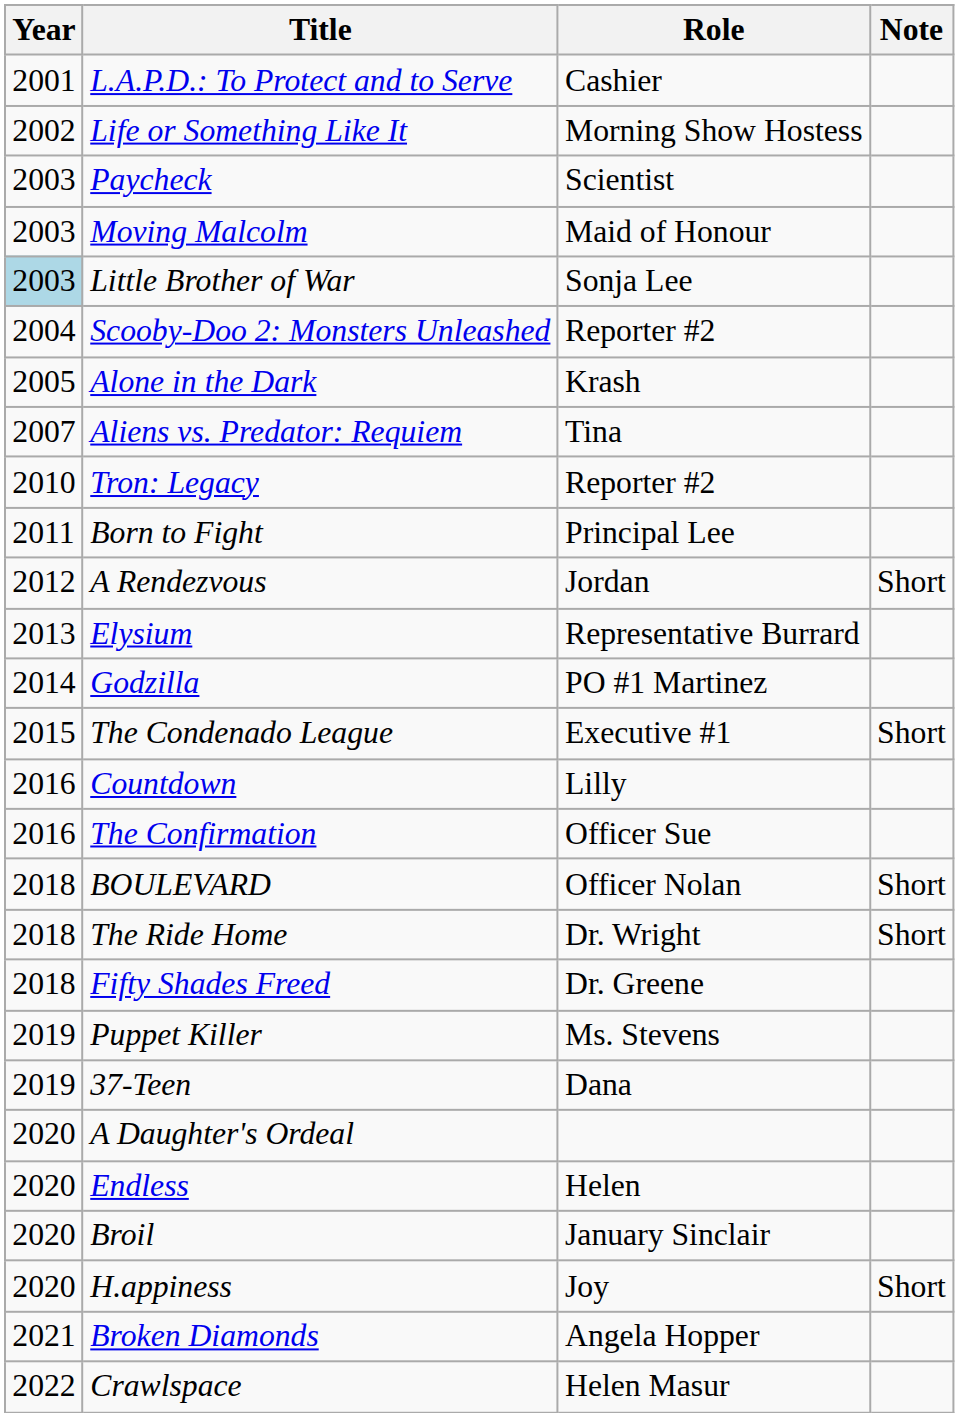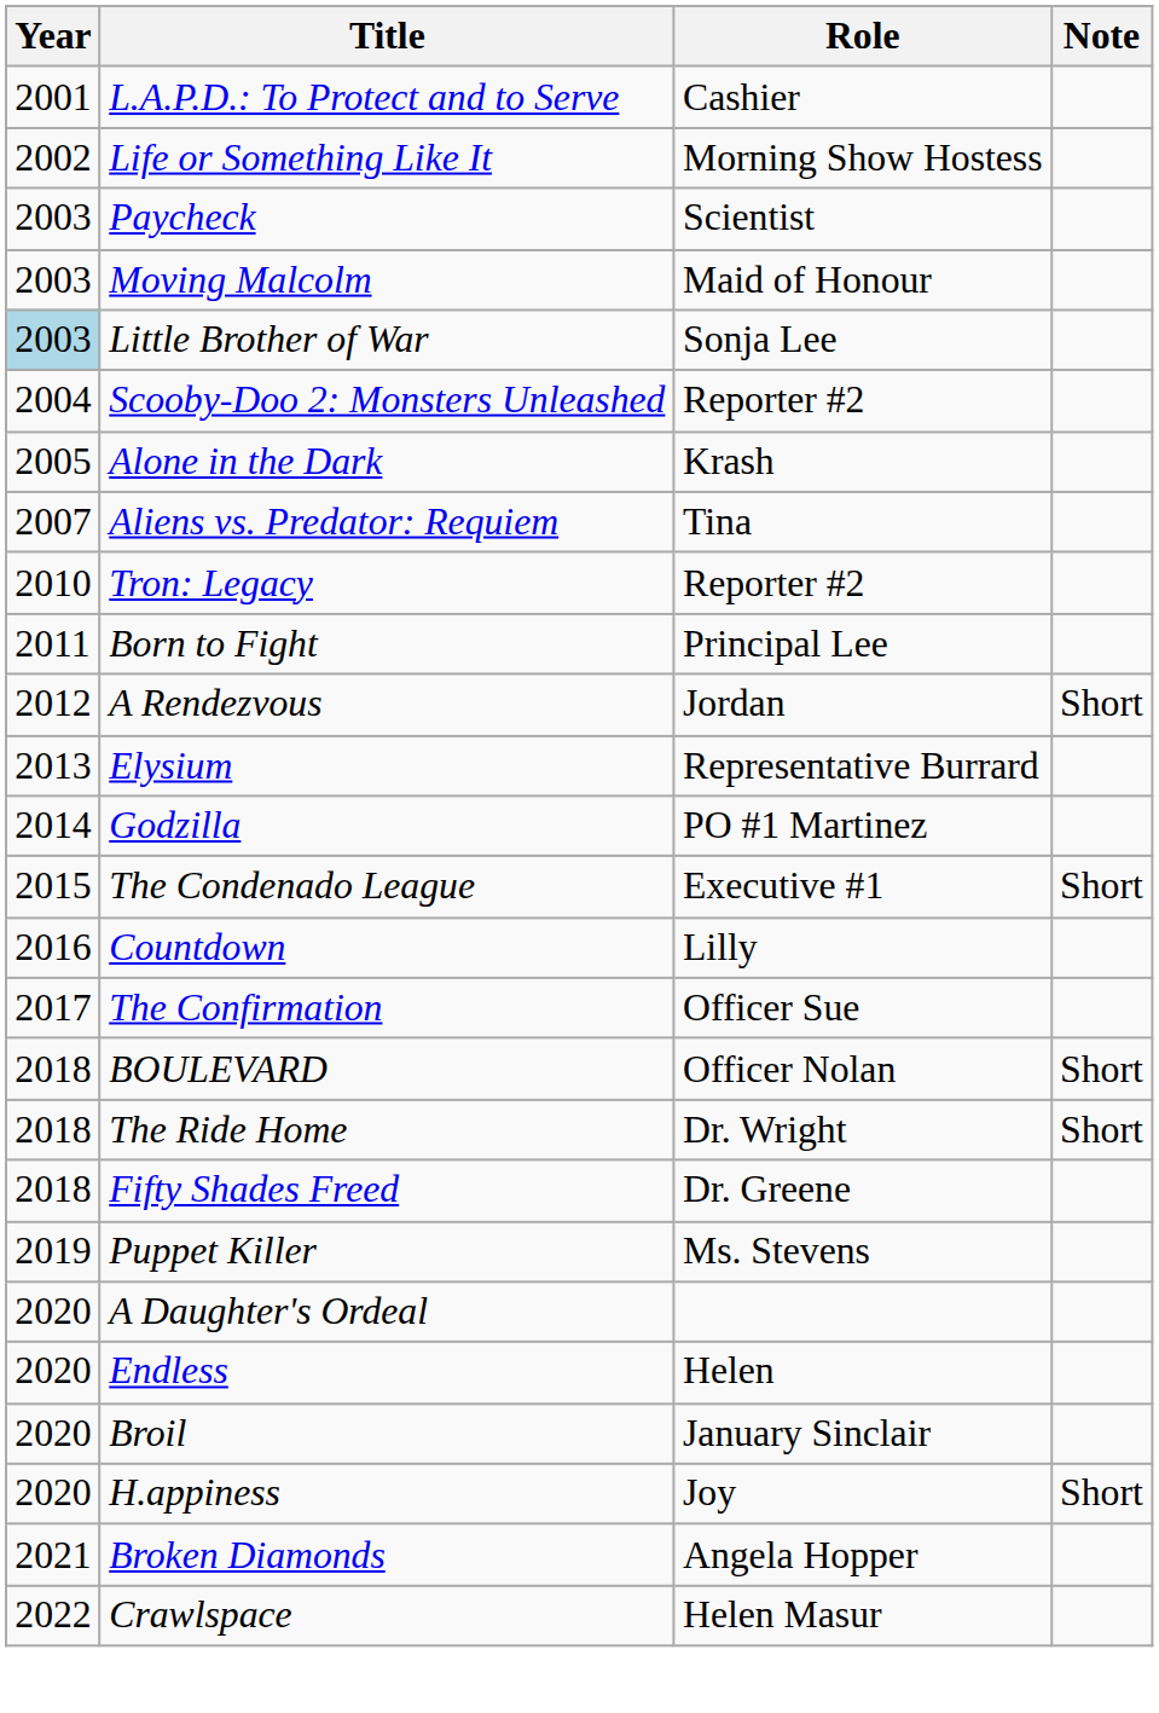 <table class="wikitable">
 <tr>
 <th>Year</th>
 <th>Title</th>
 <th>Role</th>
 <th>Note</th>
 </tr>
 <tr>
 <td>2001</td>
 <td><em><a href='#'>L.A.P.D.: To Protect and to Serve</a></em></td>
 <td>Cashier</td>
 <td></td>
 </tr>
 <tr>
 <td>2002</td>
 <td><em><a href='#'>Life or Something Like It</a></em></td>
 <td>Morning Show Hostess</td>
 <td></td>
 </tr>
 <tr>
 <td>2003</td>
 <td><em><a href='#'>Paycheck</a></em></td>
 <td>Scientist</td>
 <td></td>
 </tr>
 <tr>
 <td>2003</td>
 <td><em><a href='#'>Moving Malcolm</a></em></td>
 <td>Maid of Honour</td>
 <td></td>
 </tr>
 <tr>
 <td style="background: lightblue;">2003</td>
 <td><em>Little Brother of War</em></td>
 <td>Sonja Lee</td>
 <td></td>
 </tr>
 <tr>
 <td>2004</td>
 <td><em><a href='#'>Scooby-Doo 2: Monsters Unleashed</a></em></td>
 <td>Reporter #2</td>
 <td></td>
 </tr>
 <tr>
 <td>2005</td>
 <td><em><a href='#'>Alone in the Dark</a></em></td>
 <td>Krash</td>
 <td></td>
 </tr>
 <tr>
 <td>2007</td>
 <td><em><a href='#'>Aliens vs. Predator: Requiem</a></em></td>
 <td>Tina</td>
 <td></td>
 </tr>
 <tr>
 <td>2010</td>
 <td><em><a href='#'>Tron: Legacy</a></em></td>
 <td>Reporter #2</td>
 <td></td>
 </tr>
 <tr>
 <td>2011</td>
 <td><em>Born to Fight</em></td>
 <td>Principal Lee</td>
 <td></td>
 </tr>
 <tr>
 <td>2012</td>
 <td><em>A Rendezvous</em></td>
 <td>Jordan</td>
 <td>Short</td>
 </tr>
 <tr>
 <td>2013</td>
 <td><em><a href='#'>Elysium</a></em></td>
 <td>Representative Burrard</td>
 <td></td>
 </tr>
 <tr>
 <td>2014</td>
 <td><em><a href='#'>Godzilla</a></em></td>
 <td>PO #1 Martinez</td>
 <td></td>
 </tr>
 <tr>
 <td>2015</td>
 <td><em>The Condenado League</em></td>
 <td>Executive #1</td>
 <td>Short</td>
 </tr>
 <tr>
 <td>2016</td>
 <td><em><a href='#'>Countdown</a></em></td>
 <td>Lilly</td>
 <td></td>
 </tr>
 <tr>
-<td>2016</td>
+<td>2017</td>
 <td><em><a href='#'>The Confirmation</a></em></td>
 <td>Officer Sue</td>
 <td></td>
 </tr>
 <tr>
 <td>2018</td>
 <td><em>BOULEVARD</em></td>
 <td>Officer Nolan</td>
 <td>Short</td>
 </tr>
 <tr>
 <td>2018</td>
 <td><em>The Ride Home</em></td>
 <td>Dr. Wright</td>
 <td>Short</td>
 </tr>
 <tr>
 <td>2018</td>
 <td><em><a href='#'>Fifty Shades Freed</a></em></td>
 <td>Dr. Greene</td>
 <td></td>
 </tr>
 <tr>
 <td>2019</td>
 <td><em>Puppet Killer</em></td>
 <td>Ms. Stevens</td>
-<td></td>
-</tr>
-<tr>
-<td>2019</td>
-<td><em>37-Teen</em></td>
-<td>Dana</td>
 <td></td>
 </tr>
 <tr>
 <td>2020</td>
 <td><em>A Daughter's Ordeal</em></td>
 <td></td>
 <td></td>
 </tr>
 <tr>
 <td>2020</td>
 <td><em><a href='#'>Endless</a></em></td>
 <td>Helen</td>
 <td></td>
 </tr>
 <tr>
 <td>2020</td>
 <td><em>Broil</em></td>
 <td>January Sinclair</td>
 <td></td>
 </tr>
 <tr>
 <td>2020</td>
 <td><em>H.appiness</em></td>
 <td>Joy</td>
 <td>Short</td>
 </tr>
 <tr>
 <td>2021</td>
 <td><em><a href='#'>Broken Diamonds</a></em></td>
 <td>Angela Hopper</td>
 <td></td>
 </tr>
 <tr>
 <td>2022</td>
 <td><em>Crawlspace</em></td>
 <td>Helen Masur</td>
 <td></td>
 </tr>
 </table>
